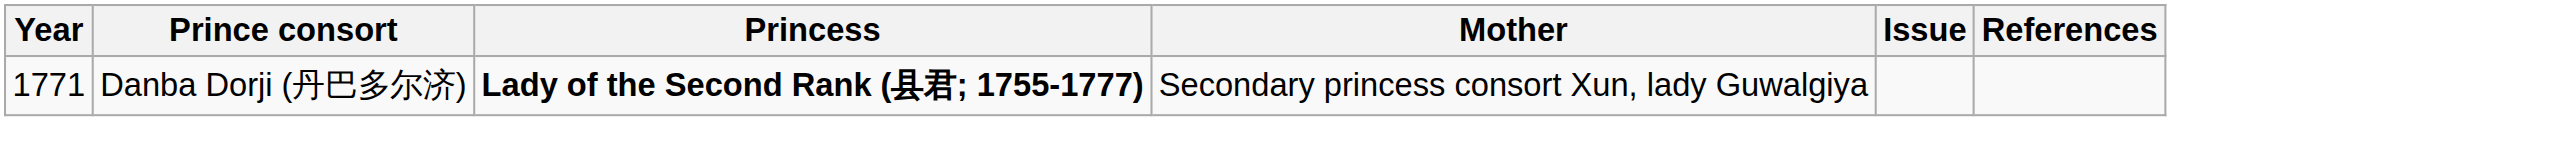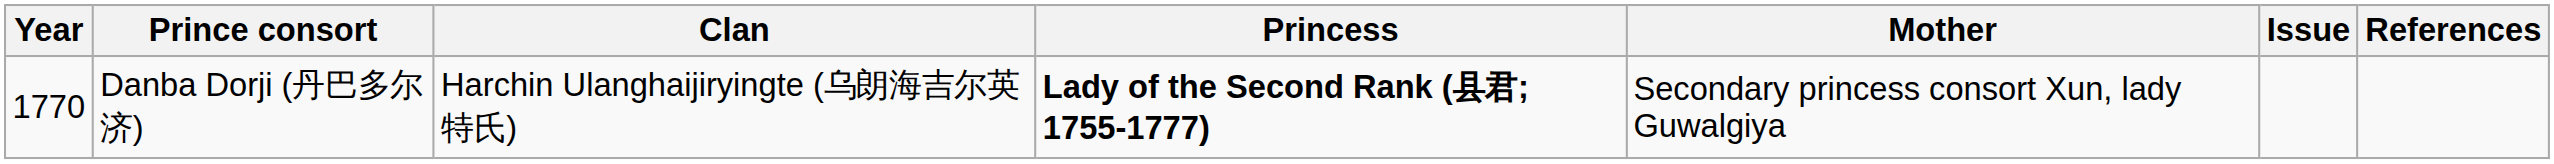 <table class="wikitable">
 <tr>
 <th>Year</th>
 <th>Prince consort</th>
+<th>Clan</th>
 <th>Princess</th>
 <th>Mother</th>
 <th>Issue</th>
 <th>References</th>
 </tr>
 <tr>
-<td>1771</td>
+<td>1770</td>
 <td>Danba Dorji (丹巴多尔济)</td>
+<td>Harchin Ulanghaijiryingte (乌朗海吉尔英特氏)</td>
 <td><strong>Lady of the Second Rank (县君; 1755-1777)</strong></td>
 <td>Secondary princess consort Xun, lady Guwalgiya</td>
 <td></td>
 <td></td>
 </tr>
 </table>
